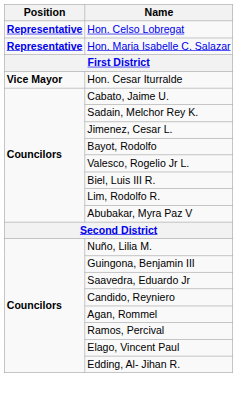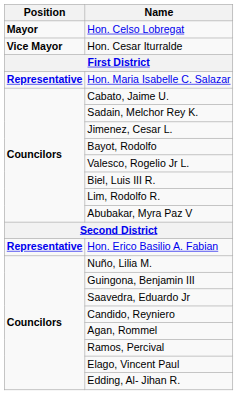 <table class="wikitable">
 <tr>
 <th>Position</th>
 <th>Name</th>
 </tr>
 <tr>
-<td><strong><a href='#'>Representative</a></strong></td>
+<td><strong>Mayor</strong></td>
 <td><a href='#'>Hon. Celso Lobregat</a></td>
 </tr>
 <tr>
-<td><strong><a href='#'>Representative</a></strong></td>
-<td><a href='#'>Hon. Maria Isabelle C. Salazar</a></td>
+<td><strong>Vice Mayor</strong></td>
+<td>Hon. Cesar Iturralde</td>
 </tr>
 <tr>
 <th colspan=2><strong><a href='#'>First District</a></strong></th>
 </tr>
 <tr>
-<td><strong>Vice Mayor</strong></td>
-<td>Hon. Cesar Iturralde</td>
+<td><strong><a href='#'>Representative</a></strong></td>
+<td><a href='#'>Hon. Maria Isabelle C. Salazar</a></td>
 </tr>
 <tr>
 <td rowspan=8><strong>Councilors</strong></td>
 <td Jaime Cabato>Cabato, Jaime U.</td>
 </tr>
 <tr>
 <td Melchor Sadain>Sadain, Melchor Rey K.</td>
 </tr>
 <tr>
 <td Cesar Jimenez, Jr.>Jimenez, Cesar L.</td>
 </tr>
 <tr>
 <td Rodolfo Bayot>Bayot, Rodolfo</td>
 </tr>
 <tr>
 <td Rogelio Valesco, Jr.>Valesco, Rogelio Jr L.</td>
 </tr>
 <tr>
 <td Luis Biel III>Biel, Luis III R.</td>
 </tr>
 <tr>
 <td Rodolfo Lim>Lim, Rodolfo R.</td>
 </tr>
 <tr>
 <td Myra Paz Abubakar>Abubakar, Myra Paz V</td>
 </tr>
 <tr>
 <th colspan=2><strong><a href='#'>Second District</a></strong></th>
 </tr>
 <tr>
+<td><strong><a href='#'>Representative</a></strong></td>
+<td><a href='#'>Hon. Erico Basilio A. Fabian</a></td>
+</tr>
+<tr>
 <td rowspan=8><strong>Councilors</strong></td>
 <td Lilia Macrahon-Nuño>Nuño, Lilia M.</td>
 </tr>
 <tr>
 <td Benjamin Guingona III>Guingona, Benjamin III</td>
 </tr>
 <tr>
 <td Eduardo Saavedra, Jr.>Saavedra, Eduardo Jr</td>
 </tr>
 <tr>
 <td Reyniero Candido>Candido, Reyniero</td>
 </tr>
 <tr>
 <td Rommel Agan>Agan, Rommel</td>
 </tr>
 <tr>
 <td Percival Ramos>Ramos, Percival</td>
 </tr>
 <tr>
 <td Vincent Paul Elago>Elago, Vincent Paul</td>
 </tr>
 <tr>
 <td Al-Jihan Edding>Edding, Al- Jihan R.</td>
 </tr>
 </table>
